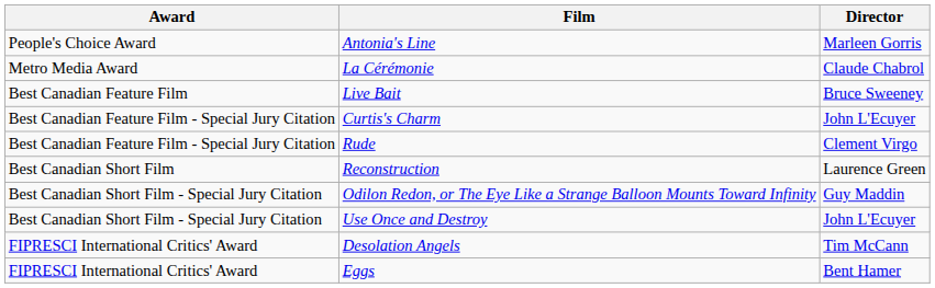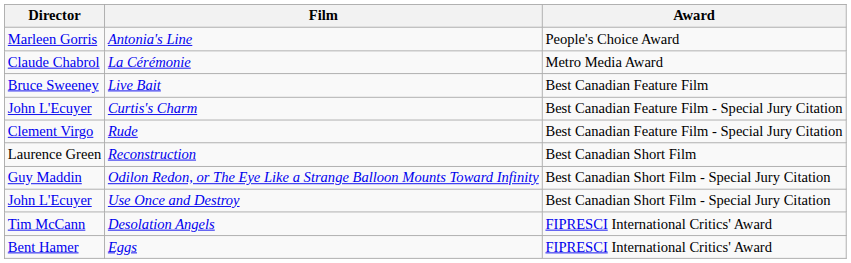 <table class="wikitable">
 <tr>
+<th>Director</th>
+<th>Film</th>
 <th>Award</th>
-<th>Film</th>
-<th>Director</th>
 </tr>
 <tr>
+<td><a href='#'>Marleen Gorris</a></td>
+<td><em><a href='#'>Antonia's Line</a></em></td>
 <td>People's Choice Award</td>
-<td><em><a href='#'>Antonia's Line</a></em></td>
-<td><a href='#'>Marleen Gorris</a></td>
 </tr>
 <tr>
+<td><a href='#'>Claude Chabrol</a></td>
+<td><em><a href='#'>La Cérémonie</a></em></td>
 <td>Metro Media Award</td>
-<td><em><a href='#'>La Cérémonie</a></em></td>
-<td><a href='#'>Claude Chabrol</a></td>
 </tr>
 <tr>
+<td><a href='#'>Bruce Sweeney</a></td>
+<td><em><a href='#'>Live Bait</a></em></td>
 <td>Best Canadian Feature Film</td>
-<td><em><a href='#'>Live Bait</a></em></td>
-<td><a href='#'>Bruce Sweeney</a></td>
 </tr>
 <tr>
+<td><a href='#'>John L'Ecuyer</a></td>
+<td><em><a href='#'>Curtis's Charm</a></em></td>
 <td>Best Canadian Feature Film - Special Jury Citation</td>
-<td><em><a href='#'>Curtis's Charm</a></em></td>
-<td><a href='#'>John L'Ecuyer</a></td>
 </tr>
 <tr>
+<td><a href='#'>Clement Virgo</a></td>
+<td><em><a href='#'>Rude</a></em></td>
 <td>Best Canadian Feature Film - Special Jury Citation</td>
-<td><em><a href='#'>Rude</a></em></td>
-<td><a href='#'>Clement Virgo</a></td>
 </tr>
 <tr>
+<td>Laurence Green</td>
+<td><em><a href='#'>Reconstruction</a></em></td>
 <td>Best Canadian Short Film</td>
-<td><em><a href='#'>Reconstruction</a></em></td>
-<td>Laurence Green</td>
 </tr>
 <tr>
+<td><a href='#'>Guy Maddin</a></td>
+<td><em><a href='#'>Odilon Redon, or The Eye Like a Strange Balloon Mounts Toward Infinity</a></em></td>
 <td>Best Canadian Short Film - Special Jury Citation</td>
-<td><em><a href='#'>Odilon Redon, or The Eye Like a Strange Balloon Mounts Toward Infinity</a></em></td>
-<td><a href='#'>Guy Maddin</a></td>
 </tr>
 <tr>
+<td><a href='#'>John L'Ecuyer</a></td>
+<td><em><a href='#'>Use Once and Destroy</a></em></td>
 <td>Best Canadian Short Film - Special Jury Citation</td>
-<td><em><a href='#'>Use Once and Destroy</a></em></td>
-<td><a href='#'>John L'Ecuyer</a></td>
 </tr>
 <tr>
+<td><a href='#'>Tim McCann</a></td>
+<td><em><a href='#'>Desolation Angels</a></em></td>
 <td><a href='#'>FIPRESCI</a> International Critics' Award</td>
-<td><em><a href='#'>Desolation Angels</a></em></td>
-<td><a href='#'>Tim McCann</a></td>
 </tr>
 <tr>
+<td><a href='#'>Bent Hamer</a></td>
+<td><em><a href='#'>Eggs</a></em></td>
 <td><a href='#'>FIPRESCI</a> International Critics' Award</td>
-<td><em><a href='#'>Eggs</a></em></td>
-<td><a href='#'>Bent Hamer</a></td>
 </tr>
 </table>
